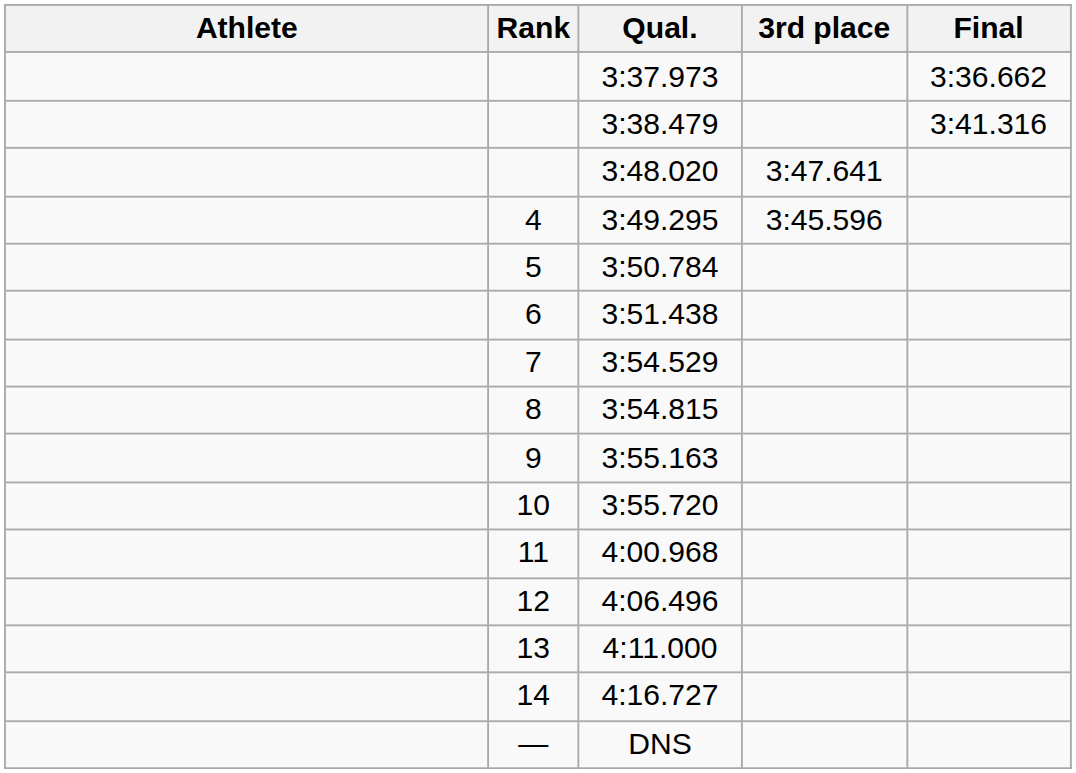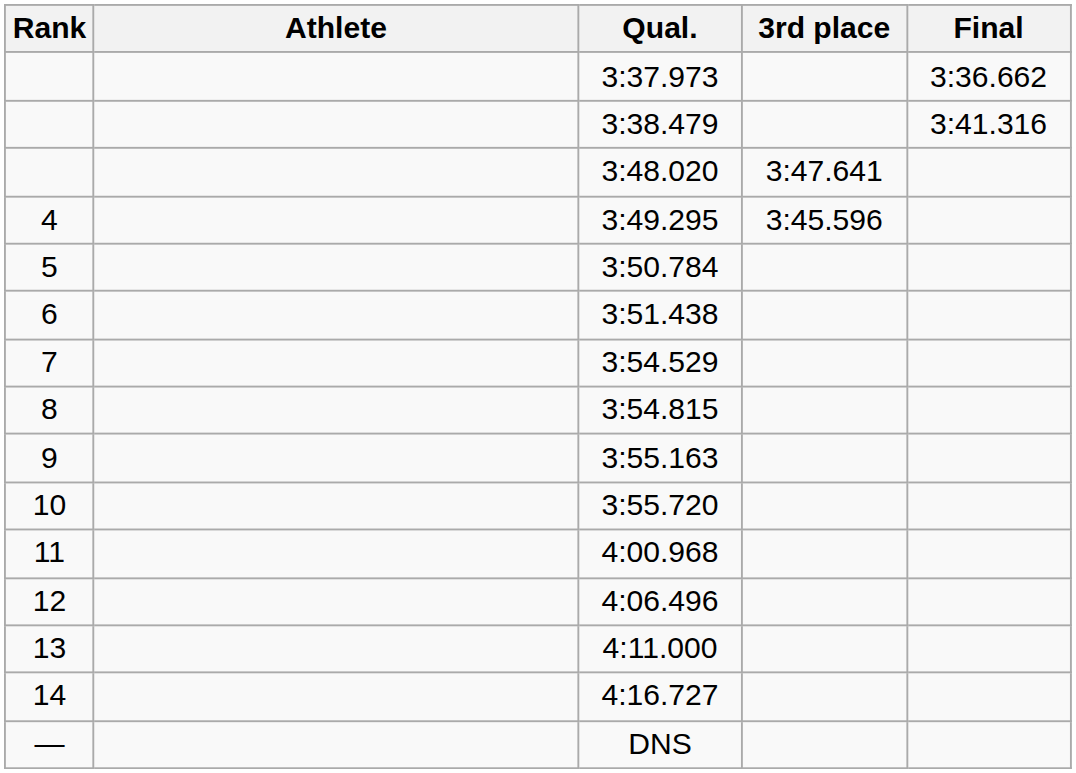 <table class=wikitable style="text-align:center">
 <tr>
+<th width=40>Rank</th>
 <th width=250>Athlete</th>
-<th width=40>Rank</th>
 <th width=80>Qual.</th>
 <th width=80>3rd place</th>
 <th width=80>Final</th>
 </tr>
 <tr>
+<td></td>
 <td align="left"></td>
-<td></td>
 <td>3:37.973</td>
 <td></td>
 <td>3:36.662</td>
 </tr>
 <tr>
+<td></td>
 <td align="left"></td>
-<td></td>
 <td>3:38.479</td>
 <td></td>
 <td>3:41.316</td>
 </tr>
 <tr>
+<td></td>
 <td align="left"></td>
-<td></td>
 <td>3:48.020</td>
 <td>3:47.641</td>
 <td></td>
 </tr>
 <tr>
+<td>4</td>
 <td align="left"></td>
-<td>4</td>
 <td>3:49.295</td>
 <td>3:45.596</td>
 <td></td>
 </tr>
 <tr>
+<td>5</td>
 <td align="left"></td>
-<td>5</td>
 <td>3:50.784</td>
 <td></td>
 <td></td>
 </tr>
 <tr>
+<td>6</td>
 <td align="left"></td>
-<td>6</td>
 <td>3:51.438</td>
 <td></td>
 <td></td>
 </tr>
 <tr>
+<td>7</td>
 <td align="left"></td>
-<td>7</td>
 <td>3:54.529</td>
 <td></td>
 <td></td>
 </tr>
 <tr>
+<td>8</td>
 <td align="left"></td>
-<td>8</td>
 <td>3:54.815</td>
 <td></td>
 <td></td>
 </tr>
 <tr>
+<td>9</td>
 <td align="left"></td>
-<td>9</td>
 <td>3:55.163</td>
 <td></td>
 <td></td>
 </tr>
 <tr>
+<td>10</td>
 <td align="left"></td>
-<td>10</td>
 <td>3:55.720</td>
 <td></td>
 <td></td>
 </tr>
 <tr>
+<td>11</td>
 <td align="left"></td>
-<td>11</td>
 <td>4:00.968</td>
 <td></td>
 <td></td>
 </tr>
 <tr>
+<td>12</td>
 <td align="left"></td>
-<td>12</td>
 <td>4:06.496</td>
 <td></td>
 <td></td>
 </tr>
 <tr>
+<td>13</td>
 <td align="left"></td>
-<td>13</td>
 <td>4:11.000</td>
 <td></td>
 <td></td>
 </tr>
 <tr>
+<td>14</td>
 <td align="left"></td>
-<td>14</td>
 <td>4:16.727</td>
 <td></td>
 <td></td>
 </tr>
 <tr>
+<td>—</td>
 <td align="left"></td>
-<td>—</td>
 <td>DNS</td>
 <td></td>
 <td></td>
 </tr>
 </table>
